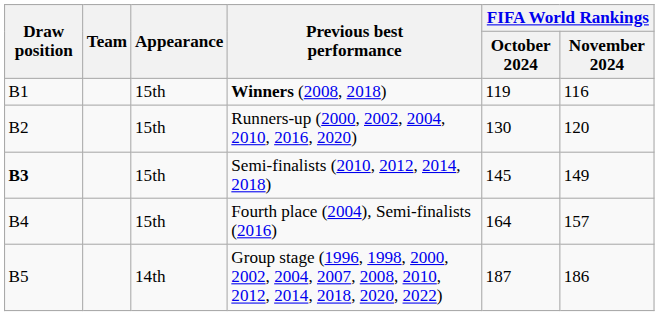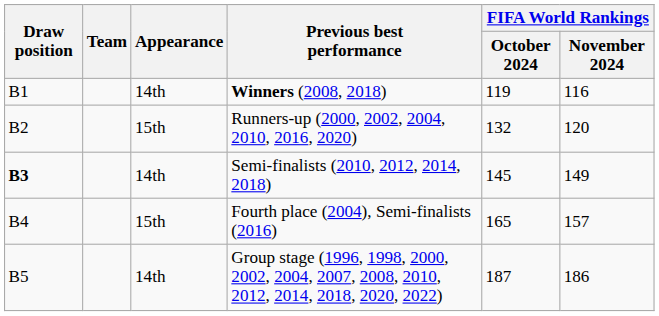 <table class="wikitable" style="text-align:left;">
 <tr>
 <th rowspan=2>Draw position</th>
 <th rowspan=2>Team</th>
 <th rowspan=2>Appearance</th>
 <th rowspan=2>Previous best<br>performance</th>
 <th colspan=2><a href='#'>FIFA World Rankings</a></th>
 </tr>
 <tr>
 <th>October 2024</th>
 <th>November 2024</th>
 </tr>
 <tr>
 <td>B1</td>
 <td style=white-space:nowrap></td>
-<td data-sort-value="37">15th</td>
+<td>14th</td>
 <td data-sort-value="6.04"><strong>Winners</strong> (<a href='#'>2008</a>, <a href='#'>2018</a>)</td>
 <td>119</td>
 <td>116</td>
 </tr>
 <tr>
 <td>B2</td>
 <td style=white-space:nowrap></td>
 <td data-sort-value="37">15th</td>
 <td data-sort-value="6.04">Runners-up (<a href='#'>2000</a>, <a href='#'>2002</a>, <a href='#'>2004</a>, <a href='#'>2010</a>, <a href='#'>2016</a>, <a href='#'>2020</a>)</td>
-<td>130</td>
+<td>132</td>
 <td>120</td>
 </tr>
 <tr>
 <td><strong>B3</strong></td>
 <td style=white-space:nowrap></td>
-<td data-sort-value="37">15th</td>
+<td data-sort-value="37">14th</td>
 <td data-sort-value="6.04">Semi-finalists (<a href='#'>2010</a>, <a href='#'>2012</a>, <a href='#'>2014</a>, <a href='#'>2018</a>)</td>
 <td>145</td>
 <td>149</td>
 </tr>
 <tr>
 <td>B4</td>
 <td style=white-space:nowrap></td>
 <td data-sort-value="37">15th</td>
 <td data-sort-value="6.04">Fourth place (<a href='#'>2004</a>), Semi-finalists (<a href='#'>2016</a>)</td>
-<td>164</td>
+<td>165</td>
 <td>157</td>
 </tr>
 <tr>
 <td>B5</td>
 <td style=white-space:nowrap></td>
 <td>14th</td>
 <td>Group stage (<a href='#'>1996</a>, <a href='#'>1998</a>, <a href='#'>2000</a>, <a href='#'>2002</a>, <a href='#'>2004</a>, <a href='#'>2007</a>, <a href='#'>2008</a>, <a href='#'>2010</a>, <a href='#'>2012</a>, <a href='#'>2014</a>, <a href='#'>2018</a>, <a href='#'>2020</a>, <a href='#'>2022</a>)</td>
 <td>187</td>
 <td>186</td>
 </tr>
 </table>
